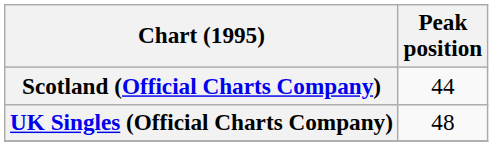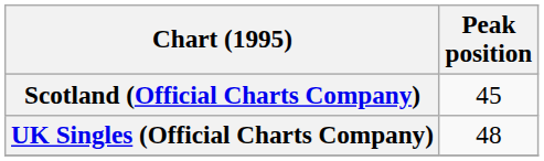 <table class="wikitable sortable plainrowheaders">
 <tr>
 <th scope="col">Chart (1995)</th>
 <th scope="col">Peak<br>position</th>
 </tr>
 <tr>
 <th scope="row">Scotland (<a href='#'>Official Charts Company</a>)</th>
-<td style="text-align:center;">44</td>
+<td style="text-align:center;">45</td>
 </tr>
 <tr>
 <th scope="row"><a href='#'>UK Singles</a> (Official Charts Company)</th>
 <td style="text-align:center;">48</td>
 </tr>
 <tr>
 </tr>
 </table>
